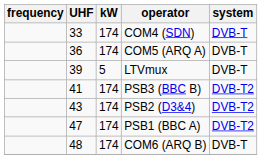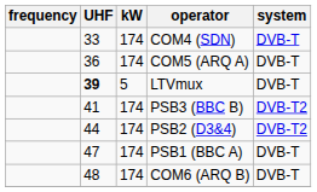 <table class="wikitable sortable">
 <tr>
 <th>frequency</th>
 <th>UHF</th>
 <th>kW</th>
 <th>operator</th>
 <th>system</th>
 </tr>
 <tr>
 <td></td>
 <td>33</td>
 <td>174</td>
 <td>COM4 (<a href='#'>SDN</a>)</td>
 <td><a href='#'>DVB-T</a></td>
 </tr>
 <tr>
 <td></td>
 <td>36</td>
 <td>174</td>
 <td>COM5 (ARQ A)</td>
 <td>DVB-T</td>
 </tr>
 <tr>
 <td></td>
-<td>39</td>
+<td><strong>39</strong></td>
 <td>5</td>
 <td>LTVmux</td>
 <td>DVB-T</td>
 </tr>
 <tr>
 <td></td>
 <td>41</td>
 <td>174</td>
 <td>PSB3 (<a href='#'>BBC</a> B)</td>
 <td><a href='#'>DVB-T2</a></td>
 </tr>
 <tr>
 <td></td>
-<td>43</td>
+<td>44</td>
 <td>174</td>
 <td>PSB2 (<a href='#'>D3&4</a>)</td>
 <td><a href='#'>DVB-T2</a></td>
 </tr>
 <tr>
 <td></td>
 <td>47</td>
 <td>174</td>
 <td>PSB1 (BBC A)</td>
-<td><a href='#'>DVB-T2</a></td>
+<td>DVB-T</td>
 </tr>
 <tr>
 <td></td>
 <td>48</td>
 <td>174</td>
 <td>COM6 (ARQ B)</td>
 <td>DVB-T</td>
 </tr>
 <tr>
 </tr>
 </table>
